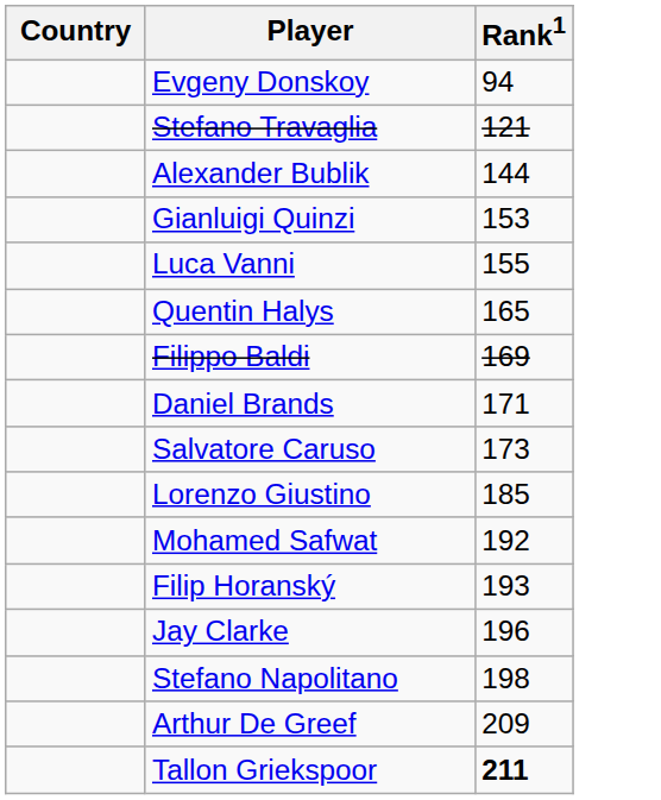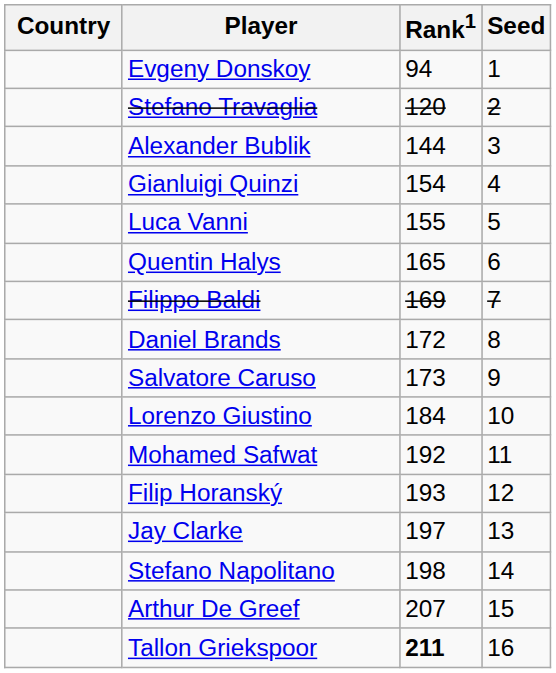 <table class="sortable wikitable">
 <tr>
 <th width="70">Country</th>
 <th width="175">Player</th>
 <th>Rank<sup>1</sup></th>
+<th>Seed</th>
 </tr>
 <tr>
 <td></td>
 <td><a href='#'>Evgeny Donskoy</a></td>
 <td>94</td>
+<td>1</td>
 </tr>
 <tr>
 <td><s></s></td>
 <td><s><a href='#'>Stefano Travaglia</a></s></td>
-<td><s>121</s></td>
+<td><s>120</s></td>
+<td><s>2</s></td>
 </tr>
 <tr>
 <td></td>
 <td><a href='#'>Alexander Bublik</a></td>
 <td>144</td>
+<td>3</td>
 </tr>
 <tr>
 <td></td>
 <td><a href='#'>Gianluigi Quinzi</a></td>
-<td>153</td>
+<td>154</td>
+<td>4</td>
 </tr>
 <tr>
 <td></td>
 <td><a href='#'>Luca Vanni</a></td>
 <td>155</td>
+<td>5</td>
 </tr>
 <tr>
 <td></td>
 <td><a href='#'>Quentin Halys</a></td>
 <td>165</td>
+<td>6</td>
 </tr>
 <tr>
 <td><s></s></td>
 <td><s><a href='#'>Filippo Baldi</a></s></td>
 <td><s>169</s></td>
+<td><s>7</s></td>
 </tr>
 <tr>
 <td></td>
 <td><a href='#'>Daniel Brands</a></td>
-<td>171</td>
+<td>172</td>
+<td>8</td>
 </tr>
 <tr>
 <td></td>
 <td><a href='#'>Salvatore Caruso</a></td>
 <td>173</td>
+<td>9</td>
 </tr>
 <tr>
 <td></td>
 <td><a href='#'>Lorenzo Giustino</a></td>
-<td>185</td>
+<td>184</td>
+<td>10</td>
 </tr>
 <tr>
 <td></td>
 <td><a href='#'>Mohamed Safwat</a></td>
 <td>192</td>
+<td>11</td>
 </tr>
 <tr>
 <td></td>
 <td><a href='#'>Filip Horanský</a></td>
 <td>193</td>
+<td>12</td>
 </tr>
 <tr>
 <td></td>
 <td><a href='#'>Jay Clarke</a></td>
-<td>196</td>
+<td>197</td>
+<td>13</td>
 </tr>
 <tr>
 <td></td>
 <td><a href='#'>Stefano Napolitano</a></td>
 <td>198</td>
+<td>14</td>
 </tr>
 <tr>
 <td></td>
 <td><a href='#'>Arthur De Greef</a></td>
-<td>209</td>
+<td>207</td>
+<td>15</td>
 </tr>
 <tr>
 <td></td>
 <td><a href='#'>Tallon Griekspoor</a></td>
 <td><strong>211</strong></td>
+<td>16</td>
 </tr>
 </table>
